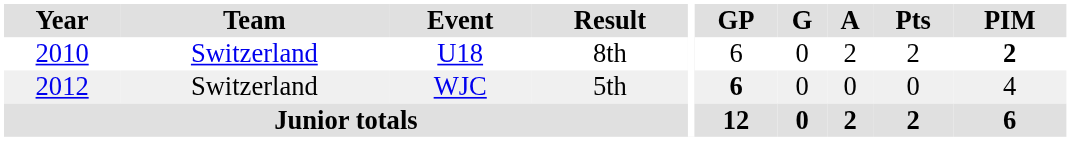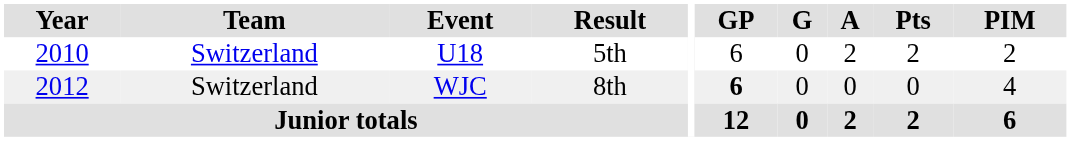 <table border="0" cellpadding="1" cellspacing="0" ID="Table3" style="text-align:center; width:40em">
 <tr ALIGN="center" bgcolor="#e0e0e0">
 <th>Year</th>
 <th>Team</th>
 <th>Event</th>
 <th>Result</th>
 <th rowspan="99" bgcolor="#ffffff"></th>
 <th>GP</th>
 <th>G</th>
 <th>A</th>
 <th>Pts</th>
 <th>PIM</th>
 </tr>
 <tr>
 <td><a href='#'>2010</a></td>
 <td><a href='#'>Switzerland</a></td>
 <td><a href='#'>U18</a></td>
-<td>8th</td>
+<td>5th</td>
 <td>6</td>
 <td>0</td>
 <td>2</td>
 <td>2</td>
-<td><strong>2</strong></td>
+<td>2</td>
 </tr>
 <tr bgcolor="#f0f0f0">
 <td><a href='#'>2012</a></td>
 <td>Switzerland</td>
 <td><a href='#'>WJC</a></td>
-<td>5th</td>
+<td>8th</td>
 <td><strong>6</strong></td>
 <td>0</td>
 <td>0</td>
 <td>0</td>
 <td>4</td>
 </tr>
 <tr bgcolor="#e0e0e0">
 <th colspan="4">Junior totals</th>
 <th>12</th>
 <th>0</th>
 <th>2</th>
 <th>2</th>
 <th>6</th>
 </tr>
 </table>
